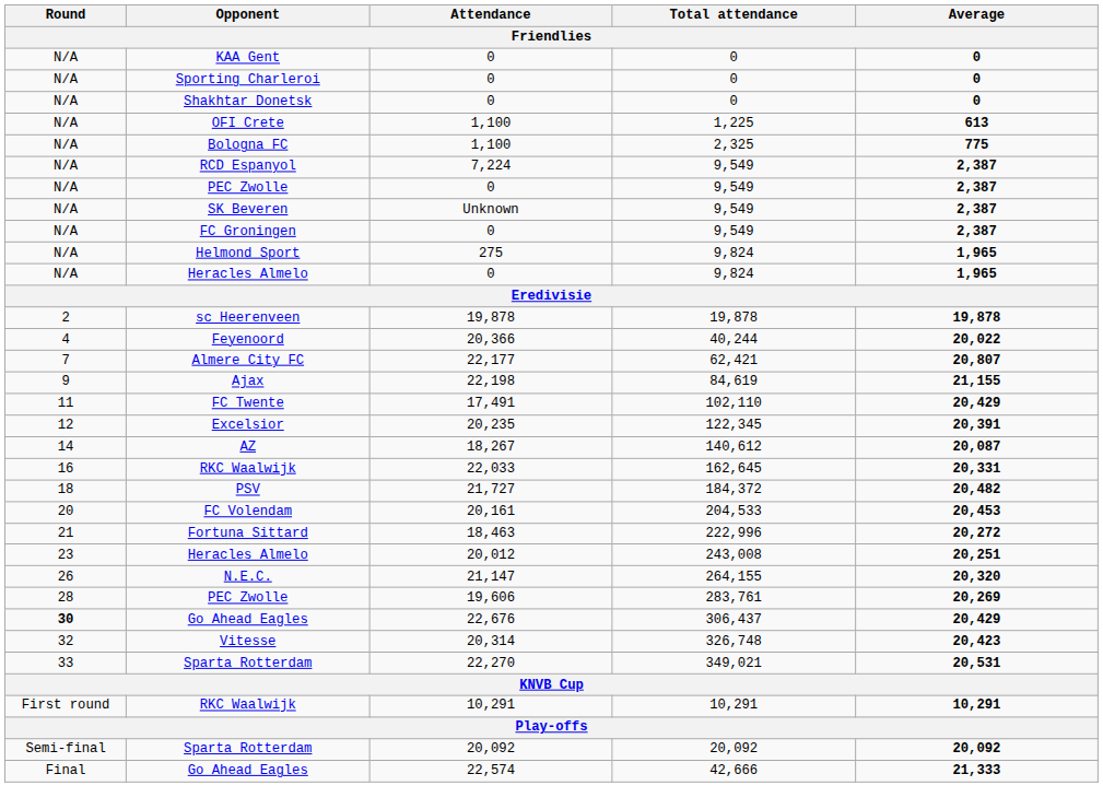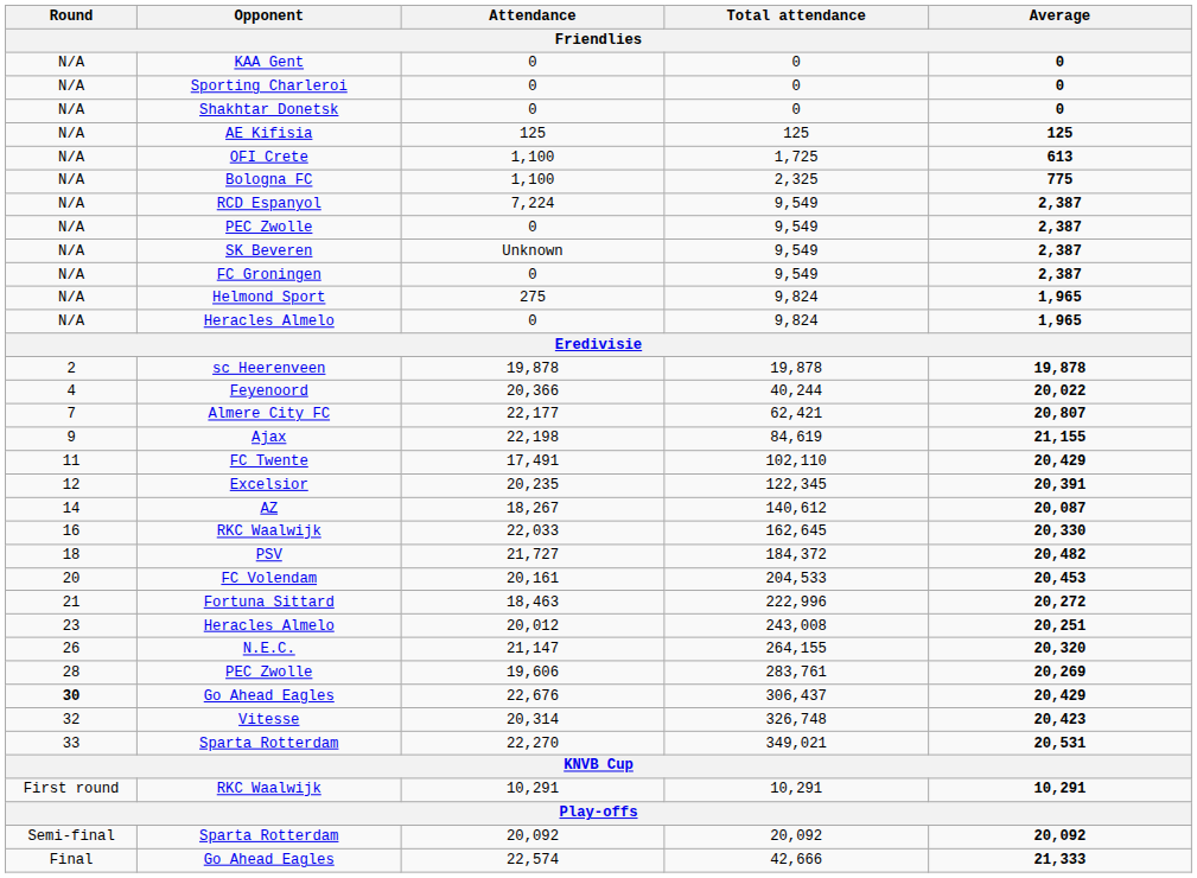 <table class="wikitable" style="text-align: center; font-size: 95%; width: 80%;">
 <tr>
 <th style="width: 10px;">Round</th>
 <th style="width: 80px;">Opponent</th>
 <th style="width: 80px;">Attendance</th>
 <th style="width: 80px;">Total attendance</th>
 <th style="width: 80px;">Average</th>
 </tr>
 <tr>
 <th colspan="5" align="center">Friendlies</th>
 </tr>
 <tr>
 <td align="center">N/A</td>
 <td align="center"><strong></strong> <a href='#'>KAA Gent</a></td>
 <td align="center">0</td>
 <td align="center">0</td>
 <td align="center"><strong>0</strong></td>
 </tr>
 <tr>
 <td align="center">N/A</td>
 <td align="center"><strong></strong> <a href='#'>Sporting Charleroi</a></td>
 <td align="center">0</td>
 <td align="center">0</td>
 <td align="center"><strong>0</strong></td>
 </tr>
 <tr>
 <td align="center">N/A</td>
 <td align="center"><strong></strong> <a href='#'>Shakhtar Donetsk</a></td>
 <td align="center">0</td>
 <td align="center">0</td>
 <td align="center"><strong>0</strong></td>
 </tr>
 <tr>
 <td align="center">N/A</td>
+<td align="center"><strong></strong> <a href='#'>AE Kifisia</a></td>
+<td align="center">125</td>
+<td align="center">125</td>
+<td align="center"><strong>125</strong></td>
+</tr>
+<tr>
+<td align="center">N/A</td>
 <td align="center"><strong></strong> <a href='#'>OFI Crete</a></td>
 <td align="center">1,100</td>
-<td align="center">1,225</td>
+<td align="center">1,725</td>
 <td align="center"><strong>613</strong></td>
 </tr>
 <tr>
 <td align="center">N/A</td>
 <td align="center"><strong></strong> <a href='#'>Bologna FC</a></td>
 <td align="center">1,100</td>
 <td align="center">2,325</td>
 <td align="center"><strong>775</strong></td>
 </tr>
 <tr>
 <td align="center">N/A</td>
 <td align="center"><strong></strong> <a href='#'>RCD Espanyol</a></td>
 <td align="center">7,224</td>
 <td align="center">9,549</td>
 <td align="center"><strong>2,387</strong></td>
 </tr>
 <tr>
 <td align="center">N/A</td>
 <td align="center"><strong></strong> <a href='#'>PEC Zwolle</a></td>
 <td align="center">0</td>
 <td align="center">9,549</td>
 <td align="center"><strong>2,387</strong></td>
 </tr>
 <tr>
 <td align="center">N/A</td>
 <td align="center"><strong></strong> <a href='#'>SK Beveren</a></td>
 <td align="center">Unknown</td>
 <td align="center">9,549</td>
 <td align="center"><strong>2,387</strong></td>
 </tr>
 <tr>
 <td align="center">N/A</td>
 <td align="center"><strong></strong> <a href='#'>FC Groningen</a></td>
 <td align="center">0</td>
 <td align="center">9,549</td>
 <td align="center"><strong>2,387</strong></td>
 </tr>
 <tr>
 <td align="center">N/A</td>
 <td align="center"><strong></strong> <a href='#'>Helmond Sport</a></td>
 <td align="center">275</td>
 <td align="center">9,824</td>
 <td align="center"><strong>1,965</strong></td>
 </tr>
 <tr>
 <td align="center">N/A</td>
 <td align="center"><strong></strong> <a href='#'>Heracles Almelo</a></td>
 <td align="center">0</td>
 <td align="center">9,824</td>
 <td align="center"><strong>1,965</strong></td>
 </tr>
 <tr>
 <th colspan="5" align="center"><strong><a href='#'>Eredivisie</a></strong></th>
 </tr>
 <tr>
 <td align="center">2</td>
 <td align="center"><a href='#'>sc Heerenveen</a></td>
 <td align="center">19,878</td>
 <td align="center">19,878</td>
 <td align="center"><strong>19,878</strong></td>
 </tr>
 <tr>
 <td align="center">4</td>
 <td align="center"><a href='#'>Feyenoord</a></td>
 <td align="center">20,366</td>
 <td align="center">40,244</td>
 <td align="center"><strong>20,022</strong></td>
 </tr>
 <tr>
 <td align="center">7</td>
 <td align="center"><a href='#'>Almere City FC</a></td>
 <td align="center">22,177</td>
 <td align="center">62,421</td>
 <td align="center"><strong>20,807</strong></td>
 </tr>
 <tr>
 <td align="center">9</td>
 <td align="center"><a href='#'>Ajax</a></td>
 <td align="center">22,198</td>
 <td align="center">84,619</td>
 <td align="center"><strong>21,155</strong></td>
 </tr>
 <tr>
 <td align="center">11</td>
 <td align="center"><a href='#'>FC Twente</a></td>
 <td align="center">17,491</td>
 <td align="center">102,110</td>
 <td align="center"><strong>20,429</strong></td>
 </tr>
 <tr>
 <td align="center">12</td>
 <td align="center"><a href='#'>Excelsior</a></td>
 <td align="center">20,235</td>
 <td align="center">122,345</td>
 <td align="center"><strong>20,391</strong></td>
 </tr>
 <tr>
 <td align="center">14</td>
 <td align="center"><a href='#'>AZ</a></td>
 <td align="center">18,267</td>
 <td align="center">140,612</td>
 <td align="center"><strong>20,087</strong></td>
 </tr>
 <tr>
 <td align="center">16</td>
 <td align="center"><a href='#'>RKC Waalwijk</a></td>
 <td align="center">22,033</td>
 <td align="center">162,645</td>
-<td align="center"><strong>20,331</strong></td>
+<td align="center"><strong>20,330</strong></td>
 </tr>
 <tr>
 <td align="center">18</td>
 <td align="center"><a href='#'>PSV</a></td>
 <td align="center">21,727</td>
 <td align="center">184,372</td>
 <td align="center"><strong>20,482</strong></td>
 </tr>
 <tr>
 <td align="center">20</td>
 <td align="center"><a href='#'>FC Volendam</a></td>
 <td align="center">20,161</td>
 <td align="center">204,533</td>
 <td align="center"><strong>20,453</strong></td>
 </tr>
 <tr>
 <td align="center">21</td>
 <td align="center"><a href='#'>Fortuna Sittard</a></td>
 <td align="center">18,463</td>
 <td align="center">222,996</td>
 <td align="center"><strong>20,272</strong></td>
 </tr>
 <tr>
 <td align="center">23</td>
 <td align="center"><a href='#'>Heracles Almelo</a></td>
 <td align="center">20,012</td>
 <td align="center">243,008</td>
 <td align="center"><strong>20,251</strong></td>
 </tr>
 <tr>
 <td align="center">26</td>
 <td align="center"><a href='#'>N.E.C.</a></td>
 <td align="center">21,147</td>
 <td align="center">264,155</td>
 <td align="center"><strong>20,320</strong></td>
 </tr>
 <tr>
 <td align="center">28</td>
 <td align="center"><a href='#'>PEC Zwolle</a></td>
 <td align="center">19,606</td>
 <td align="center">283,761</td>
 <td align="center"><strong>20,269</strong></td>
 </tr>
 <tr>
 <td align="center"><strong>30</strong></td>
 <td align="center"><a href='#'>Go Ahead Eagles</a></td>
 <td align="center">22,676</td>
 <td align="center">306,437</td>
 <td align="center"><strong>20,429</strong></td>
 </tr>
 <tr>
 <td align="center">32</td>
 <td align="center"><a href='#'>Vitesse</a></td>
 <td align="center">20,314</td>
 <td align="center">326,748</td>
 <td align="center"><strong>20,423</strong></td>
 </tr>
 <tr>
 <td align="center">33</td>
 <td align="center"><a href='#'>Sparta Rotterdam</a></td>
 <td align="center">22,270</td>
 <td align="center">349,021</td>
 <td align="center"><strong>20,531</strong></td>
 </tr>
 <tr>
 <th colspan="5"><strong><a href='#'>KNVB Cup</a></strong></th>
 </tr>
 <tr>
 <td align="center">First round</td>
 <td align="center"><a href='#'>RKC Waalwijk</a></td>
 <td align="center">10,291</td>
 <td align="center">10,291</td>
 <td align="center"><strong>10,291</strong></td>
 </tr>
 <tr>
 <th colspan="5"><a href='#'><strong>Play-offs</strong></a></th>
 </tr>
 <tr>
 <td align="center">Semi-final</td>
 <td align="center"><a href='#'>Sparta Rotterdam</a></td>
 <td align="center">20,092</td>
 <td align="center">20,092</td>
 <td align="center"><strong>20,092</strong></td>
 </tr>
 <tr>
 <td align="center">Final</td>
 <td align="center"><a href='#'>Go Ahead Eagles</a></td>
 <td align="center">22,574</td>
 <td align="center">42,666</td>
 <td align="center"><strong>21,333</strong></td>
 </tr>
 </table>
